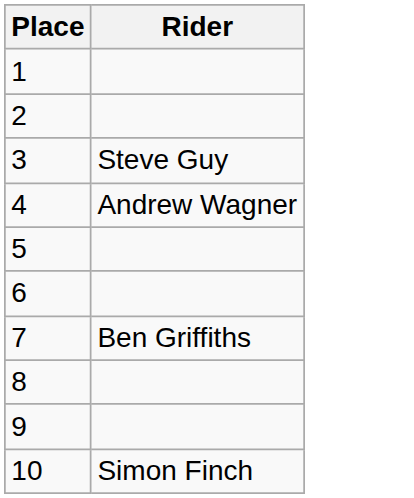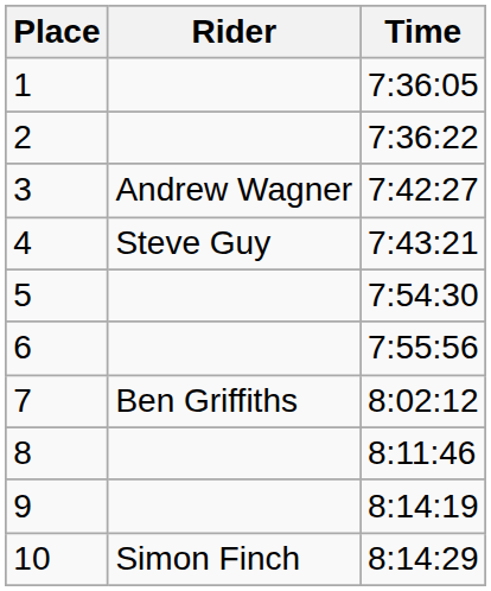 <table class="wikitable">
 <tr>
 <th>Place</th>
 <th>Rider</th>
+<th>Time</th>
 </tr>
 <tr>
 <td>1</td>
 <td></td>
+<td>7:36:05</td>
 </tr>
 <tr>
 <td>2</td>
 <td></td>
+<td>7:36:22</td>
 </tr>
 <tr>
 <td>3</td>
-<td>Steve Guy</td>
+<td>Andrew Wagner</td>
+<td>7:42:27</td>
 </tr>
 <tr>
 <td>4</td>
-<td>Andrew Wagner</td>
+<td>Steve Guy</td>
+<td>7:43:21</td>
 </tr>
 <tr>
 <td>5</td>
 <td></td>
+<td>7:54:30</td>
 </tr>
 <tr>
 <td>6</td>
 <td></td>
+<td>7:55:56</td>
 </tr>
 <tr>
 <td>7</td>
 <td>Ben Griffiths</td>
+<td>8:02:12</td>
 </tr>
 <tr>
 <td>8</td>
 <td></td>
+<td>8:11:46</td>
 </tr>
 <tr>
 <td>9</td>
 <td></td>
+<td>8:14:19</td>
 </tr>
 <tr>
 <td>10</td>
 <td>Simon Finch</td>
+<td>8:14:29</td>
 </tr>
 </table>
